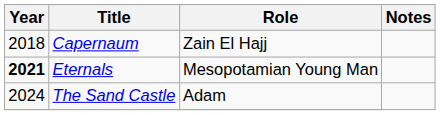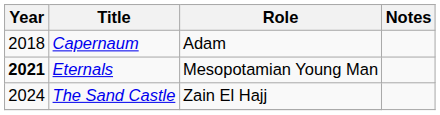 <table class="wikitable">
 <tr>
 <th>Year</th>
 <th>Title</th>
 <th>Role</th>
 <th>Notes</th>
 </tr>
 <tr>
 <td>2018</td>
 <td><em><a href='#'>Capernaum</a></em></td>
-<td>Zain El Hajj</td>
+<td>Adam</td>
 <td></td>
 </tr>
 <tr>
 <td><strong>2021</strong></td>
 <td><em><a href='#'>Eternals</a></em></td>
 <td>Mesopotamian Young Man</td>
 <td></td>
 </tr>
 <tr>
 <td>2024</td>
 <td><em><a href='#'>The Sand Castle</a></em></td>
-<td>Adam</td>
+<td>Zain El Hajj</td>
 </tr>
 <tr>
 </tr>
 </table>
